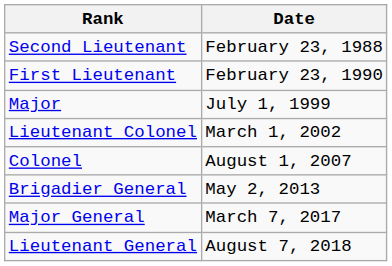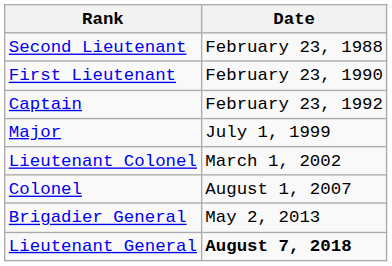 <table class="wikitable">
 <tr>
 <th>Rank</th>
 <th>Date</th>
 </tr>
 <tr>
 <td> <a href='#'>Second Lieutenant</a></td>
 <td>February 23, 1988</td>
 </tr>
 <tr>
 <td> <a href='#'>First Lieutenant</a></td>
 <td>February 23, 1990</td>
+</tr>
+<tr>
+<td> <a href='#'>Captain</a></td>
+<td>February 23, 1992</td>
 </tr>
 <tr>
 <td> <a href='#'>Major</a></td>
 <td>July 1, 1999</td>
 </tr>
 <tr>
 <td> <a href='#'>Lieutenant Colonel</a></td>
 <td>March 1, 2002</td>
 </tr>
 <tr>
 <td> <a href='#'>Colonel</a></td>
 <td>August 1, 2007</td>
 </tr>
 <tr>
 <td> <a href='#'>Brigadier General</a></td>
 <td>May 2, 2013</td>
 </tr>
 <tr>
-<td> <a href='#'>Major General</a></td>
-<td>March 7, 2017</td>
-</tr>
-<tr>
 <td> <a href='#'>Lieutenant General</a></td>
-<td>August 7, 2018</td>
+<td><strong>August 7, 2018</strong></td>
 </tr>
 </table>
